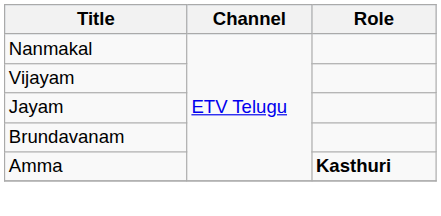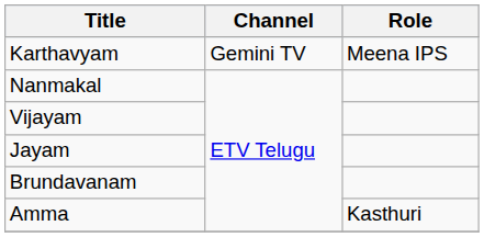 <table class="wikitable sortable" border="1">
 <tr style="background:#B0C4DE;">
 <th style="width:150px;">Title</th>
 <th style="width:100px;">Channel</th>
 <th style="width:100px;">Role</th>
+</tr>
+<tr>
+<td>Karthavyam</td>
+<td>Gemini TV</td>
+<td>Meena IPS</td>
 </tr>
 <tr>
 <td>Nanmakal</td>
 <td rowspan=5><a href='#'>ETV Telugu</a></td>
 <td></td>
 </tr>
 <tr>
 <td>Vijayam</td>
 <td></td>
 </tr>
 <tr>
 <td>Jayam</td>
 <td></td>
 </tr>
 <tr>
 <td>Brundavanam</td>
 <td></td>
 </tr>
 <tr>
 <td>Amma</td>
-<td><strong>Kasthuri</strong></td>
+<td>Kasthuri</td>
 </tr>
 <tr>
 </tr>
 </table>
